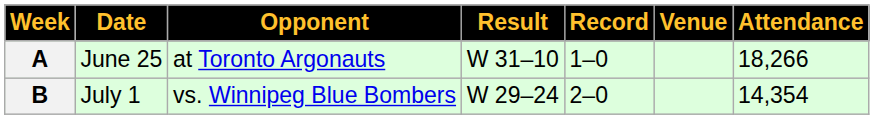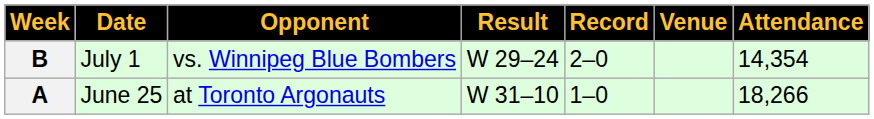 <table class="wikitable sortable">
 <tr>
 <th style="background:black;color:#FFC12D;">Week</th>
 <th style="background:black;color:#FFC12D;">Date</th>
 <th style="background:black;color:#FFC12D;">Opponent</th>
 <th style="background:black;color:#FFC12D;">Result</th>
 <th style="background:black;color:#FFC12D;">Record</th>
 <th style="background:black;color:#FFC12D;">Venue</th>
 <th style="background:black;color:#FFC12D;">Attendance</th>
 </tr>
 <tr style="background:#ddffdd">
+<th>B</th>
+<td>July 1</td>
+<td>vs. <a href='#'>Winnipeg Blue Bombers</a></td>
+<td>W 29–24</td>
+<td>2–0</td>
+<td></td>
+<td>14,354</td>
+</tr>
+<tr style="background:#ddffdd">
 <th>A</th>
 <td>June 25</td>
 <td>at <a href='#'>Toronto Argonauts</a></td>
 <td>W 31–10</td>
 <td>1–0</td>
 <td></td>
 <td>18,266</td>
 </tr>
-<tr style="background:#ddffdd">
-<th>B</th>
-<td>July 1</td>
-<td>vs. <a href='#'>Winnipeg Blue Bombers</a></td>
-<td>W 29–24</td>
-<td>2–0</td>
-<td></td>
-<td>14,354</td>
-</tr>
 </table>
